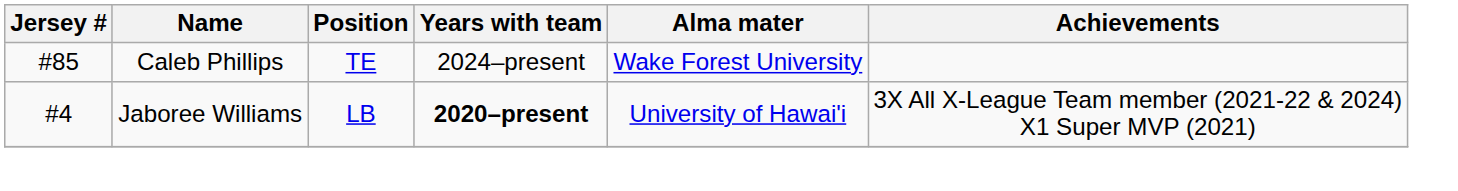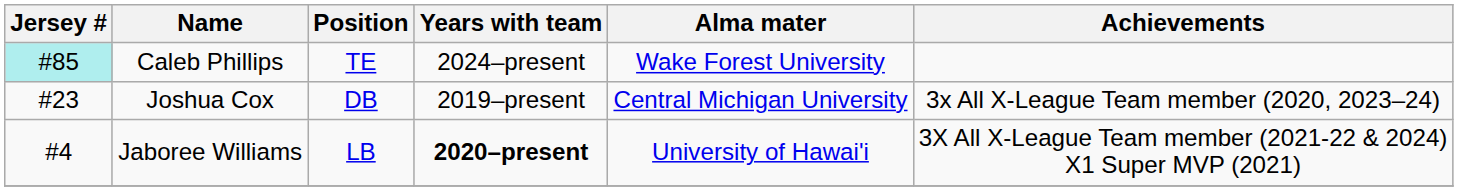 <table class="wikitable" style="text-align:center">
 <tr>
 <th>Jersey #</th>
 <th>Name</th>
 <th>Position</th>
 <th>Years with team</th>
 <th>Alma mater</th>
 <th>Achievements</th>
 </tr>
 <tr>
-<td>#85</td>
+<td style="background: paleturquoise;">#85</td>
 <td>Caleb Phillips</td>
 <td><a href='#'>TE</a></td>
 <td>2024–present</td>
 <td><a href='#'>Wake Forest University</a></td>
 <td></td>
+</tr>
+<tr>
+<td>#23</td>
+<td>Joshua Cox</td>
+<td><a href='#'>DB</a></td>
+<td>2019–present</td>
+<td><a href='#'>Central Michigan University</a></td>
+<td>3x All X-League Team member (2020, 2023–24)</td>
 </tr>
 <tr>
 <td>#4</td>
 <td>Jaboree Williams</td>
 <td><a href='#'>LB</a></td>
 <td><strong>2020–present</strong></td>
 <td><a href='#'>University of Hawai'i</a></td>
 <td>3X All X-League Team member (2021-22 & 2024)<br>X1 Super MVP (2021)</td>
 </tr>
 <tr>
 </tr>
 </table>
